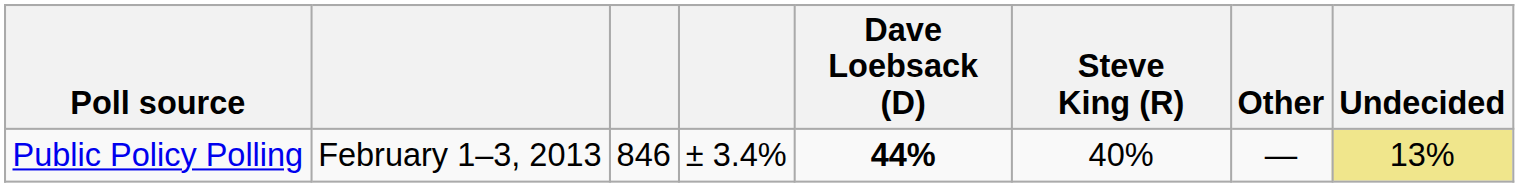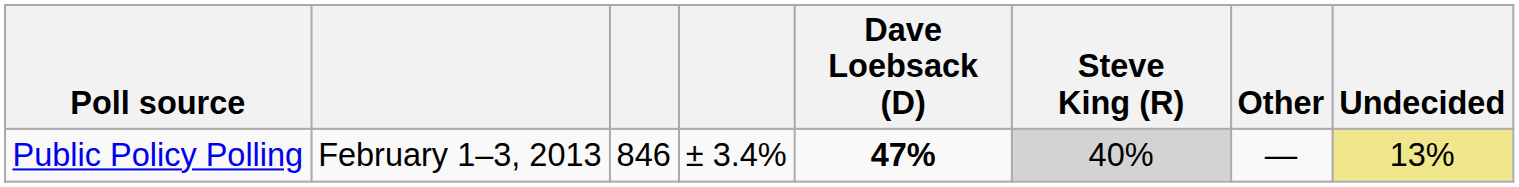 <table class="wikitable" style="text-align:center">
 <tr valign= bottom>
 <th>Poll source</th>
 <th></th>
 <th></th>
 <th></th>
 <th style="width:100px;">Dave<br>Loebsack (D)</th>
 <th style="width:100px;">Steve<br>King (R)</th>
 <th>Other</th>
 <th>Undecided</th>
 </tr>
 <tr>
 <td align=left><a href='#'>Public Policy Polling</a></td>
 <td>February 1–3, 2013</td>
 <td>846</td>
 <td>± 3.4%</td>
-<td><strong>44%</strong></td>
-<td>40%</td>
+<td><strong>47%</strong></td>
+<td style="background: lightgrey;">40%</td>
 <td>—</td>
 <td style="background: khaki;">13%</td>
 </tr>
 </table>
